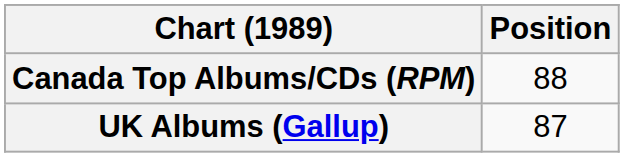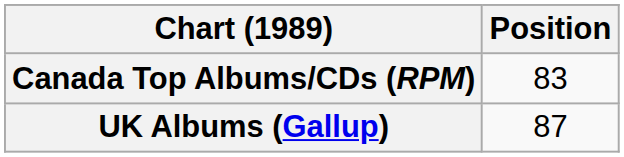 <table class="wikitable plainrowheaders" style="text-align:center">
 <tr>
 <th scope="col">Chart (1989)</th>
 <th scope="col">Position</th>
 </tr>
 <tr>
 <th scope="row">Canada Top Albums/CDs (<em>RPM</em>)</th>
-<td>88</td>
+<td>83</td>
 </tr>
 <tr>
 <th scope="row">UK Albums (<a href='#'>Gallup</a>)</th>
 <td>87</td>
 </tr>
 </table>
